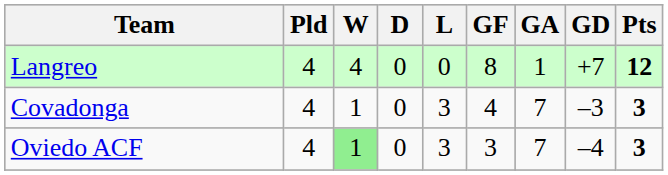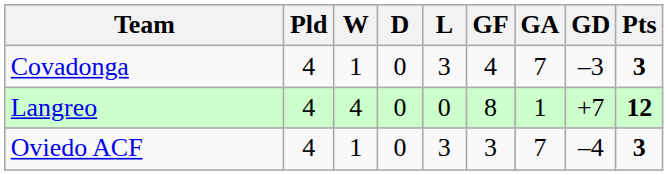 <table class="wikitable" style="text-align: center;">
 <tr>
 <th width=165>Team</th>
 <th width=20>Pld</th>
 <th width=20>W</th>
 <th width=20>D</th>
 <th width=20>L</th>
 <th width=20>GF</th>
 <th width=20>GA</th>
 <th width=20>GD</th>
 <th width=20>Pts</th>
+</tr>
+<tr>
+<td align=left><a href='#'>Covadonga</a></td>
+<td>4</td>
+<td>1</td>
+<td>0</td>
+<td>3</td>
+<td>4</td>
+<td>7</td>
+<td>–3</td>
+<td><strong>3</strong></td>
 </tr>
 <tr bgcolor=#ccffcc>
 <td align=left><a href='#'>Langreo</a></td>
 <td>4</td>
 <td>4</td>
 <td>0</td>
 <td>0</td>
 <td>8</td>
 <td>1</td>
 <td>+7</td>
 <td><strong>12</strong></td>
 </tr>
 <tr>
-<td align=left><a href='#'>Covadonga</a></td>
+<td align=left><a href='#'>Oviedo ACF</a></td>
 <td>4</td>
 <td>1</td>
-<td>0</td>
-<td>3</td>
-<td>4</td>
-<td>7</td>
-<td>–3</td>
-<td><strong>3</strong></td>
-</tr>
-<tr>
-<td align=left><a href='#'>Oviedo ACF</a></td>
-<td>4</td>
-<td style="background: lightgreen;">1</td>
 <td>0</td>
 <td>3</td>
 <td>3</td>
 <td>7</td>
 <td>–4</td>
 <td><strong>3</strong></td>
 </tr>
 </table>
